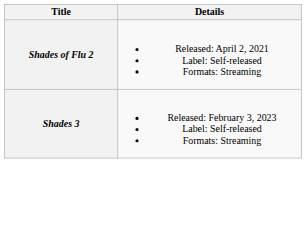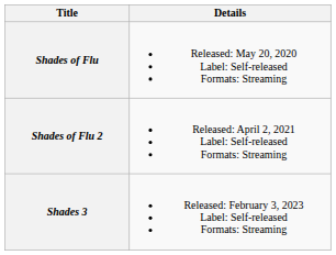 <table class="wikitable plainrowheaders" style="text-align:center;">
 <tr>
 <th scope="col" style="width:11em;">Title</th>
 <th scope="col" style="width:18em;">Details</th>
+</tr>
+<tr>
+<th scope="row"><em>Shades of Flu</em></th>
+<td><br><ul><li>Released: May 20, 2020</li><li>Label: Self-released</li><li>Formats: Streaming</li></ul></td>
 </tr>
 <tr>
 <th scope="row"><em>Shades of Flu 2</em></th>
 <td><br><ul><li>Released: April 2, 2021</li><li>Label: Self-released</li><li>Formats: Streaming</li></ul></td>
 </tr>
 <tr>
 <th scope="row"><em>Shades 3</em></th>
 <td><br><ul><li>Released: February 3, 2023</li><li>Label: Self-released</li><li>Formats: Streaming</li></ul></td>
 </tr>
 </table>
